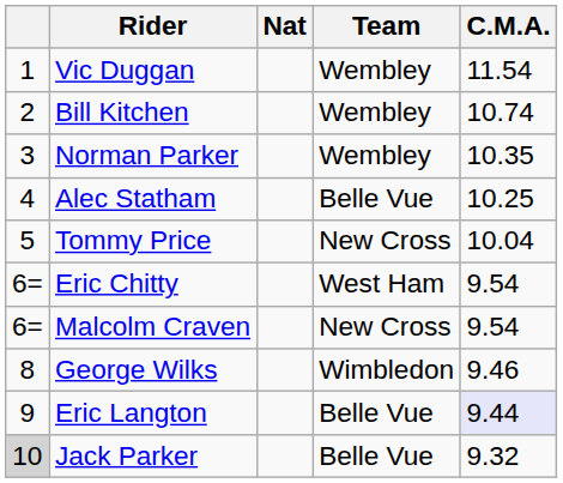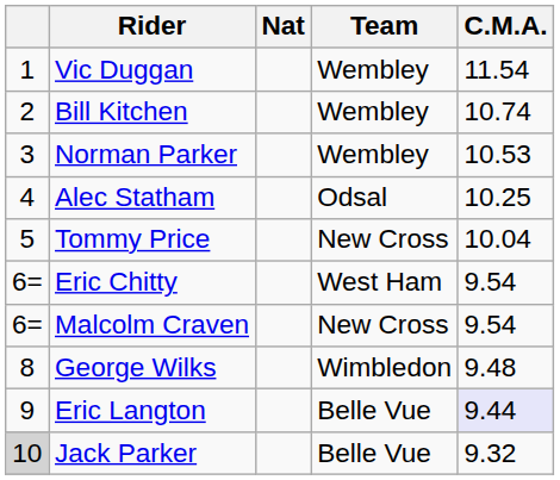 <table class=wikitable>
 <tr>
 <th></th>
 <th>Rider</th>
 <th>Nat</th>
 <th>Team</th>
 <th>C.M.A.</th>
 </tr>
 <tr>
 <td align="center">1</td>
 <td><a href='#'>Vic Duggan</a></td>
 <td></td>
 <td>Wembley</td>
 <td>11.54</td>
 </tr>
 <tr>
 <td align="center">2</td>
 <td><a href='#'>Bill Kitchen</a></td>
 <td></td>
 <td>Wembley</td>
 <td>10.74</td>
 </tr>
 <tr>
 <td align="center">3</td>
 <td><a href='#'>Norman Parker</a></td>
 <td></td>
 <td>Wembley</td>
-<td>10.35</td>
+<td>10.53</td>
 </tr>
 <tr>
 <td align="center">4</td>
 <td><a href='#'>Alec Statham</a></td>
 <td></td>
-<td>Belle Vue</td>
+<td>Odsal</td>
 <td>10.25</td>
 </tr>
 <tr>
 <td align="center">5</td>
 <td><a href='#'>Tommy Price</a></td>
 <td></td>
 <td>New Cross</td>
 <td>10.04</td>
 </tr>
 <tr>
 <td align="center">6=</td>
 <td><a href='#'>Eric Chitty</a></td>
 <td></td>
 <td>West Ham</td>
 <td>9.54</td>
 </tr>
 <tr>
 <td align="center">6=</td>
 <td><a href='#'>Malcolm Craven</a></td>
 <td></td>
 <td>New Cross</td>
 <td>9.54</td>
 </tr>
 <tr>
 <td align="center">8</td>
 <td><a href='#'>George Wilks</a></td>
 <td></td>
 <td>Wimbledon</td>
-<td>9.46</td>
+<td>9.48</td>
 </tr>
 <tr>
 <td align="center">9</td>
 <td><a href='#'>Eric Langton</a></td>
 <td></td>
 <td>Belle Vue</td>
 <td style="background: lavender;">9.44</td>
 </tr>
 <tr>
 <td align="center" style="background: lightgrey;">10</td>
 <td><a href='#'>Jack Parker</a></td>
 <td></td>
 <td>Belle Vue</td>
 <td>9.32</td>
 </tr>
 </table>
